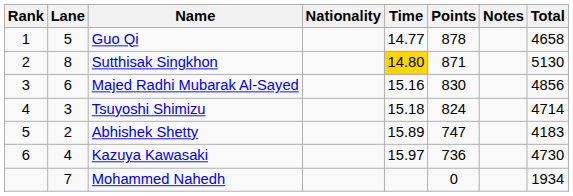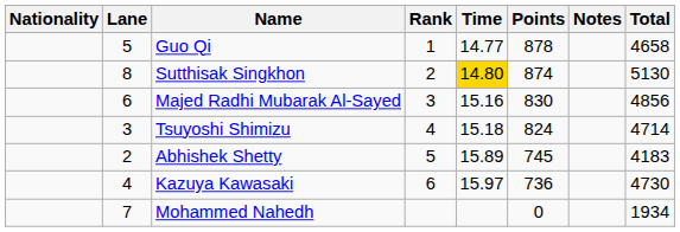 <table class="wikitable sortable" style="text-align:center">
 <tr>
-<th>Rank</th>
+<th>Nationality</th>
 <th>Lane</th>
 <th>Name</th>
-<th>Nationality</th>
+<th>Rank</th>
 <th>Time</th>
 <th>Points</th>
 <th>Notes</th>
 <th>Total</th>
 </tr>
 <tr>
-<td>1</td>
+<td align=left></td>
 <td>5</td>
 <td align="left"><a href='#'>Guo Qi</a></td>
-<td align=left></td>
+<td>1</td>
 <td>14.77</td>
 <td>878</td>
 <td></td>
 <td>4658</td>
 </tr>
 <tr>
-<td>2</td>
+<td align=left></td>
 <td>8</td>
 <td align="left"><a href='#'>Sutthisak Singkhon</a></td>
-<td align=left></td>
+<td>2</td>
 <td style="background: gold;">14.80</td>
-<td>871</td>
+<td>874</td>
 <td></td>
 <td>5130</td>
 </tr>
 <tr>
-<td>3</td>
+<td align=left></td>
 <td>6</td>
 <td align="left"><a href='#'>Majed Radhi Mubarak Al-Sayed</a></td>
-<td align=left></td>
+<td>3</td>
 <td>15.16</td>
 <td>830</td>
 <td></td>
 <td>4856</td>
 </tr>
 <tr>
-<td>4</td>
+<td align=left></td>
 <td>3</td>
 <td align="left"><a href='#'>Tsuyoshi Shimizu</a></td>
-<td align=left></td>
+<td>4</td>
 <td>15.18</td>
 <td>824</td>
 <td></td>
 <td>4714</td>
 </tr>
 <tr>
-<td>5</td>
+<td align=left></td>
 <td>2</td>
 <td align="left"><a href='#'>Abhishek Shetty</a></td>
-<td align=left></td>
+<td>5</td>
 <td>15.89</td>
-<td>747</td>
+<td>745</td>
 <td></td>
 <td>4183</td>
 </tr>
 <tr>
-<td>6</td>
+<td align=left></td>
 <td>4</td>
 <td align="left"><a href='#'>Kazuya Kawasaki</a></td>
-<td align=left></td>
+<td>6</td>
 <td>15.97</td>
 <td>736</td>
 <td></td>
 <td>4730</td>
 </tr>
 <tr>
-<td></td>
+<td align=left></td>
 <td>7</td>
 <td align="left"><a href='#'>Mohammed Nahedh</a></td>
-<td align=left></td>
+<td></td>
 <td></td>
 <td>0</td>
 <td></td>
 <td>1934</td>
 </tr>
 </table>
